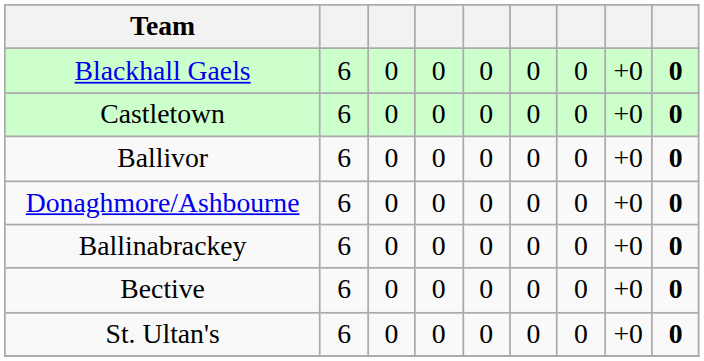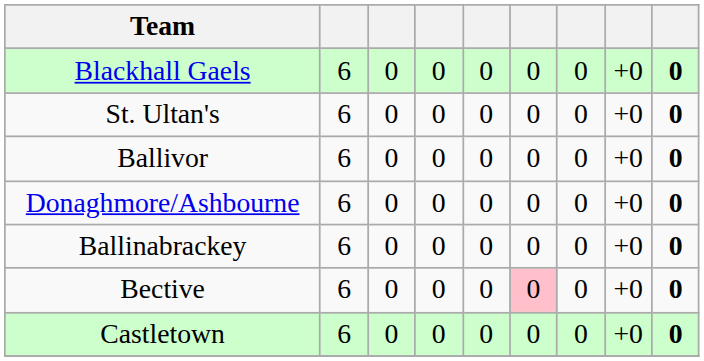 <table class="wikitable" style="text-align:center">
 <tr>
 <th width="175">Team</th>
 <th width="20"></th>
 <th width="20"></th>
 <th width="20"></th>
 <th width="20"></th>
 <th width="20"></th>
 <th width="20"></th>
 <th width="20"></th>
 <th width="20"></th>
 </tr>
 <tr style="background:#cfc;">
 <td><a href='#'>Blackhall Gaels</a></td>
 <td>6</td>
 <td>0</td>
 <td>0</td>
 <td>0</td>
 <td>0</td>
 <td>0</td>
 <td>+0</td>
 <td><strong>0</strong></td>
 </tr>
-<tr style="background:#cfc;">
-<td>Castletown</td>
+<tr>
+<td>St. Ultan's</td>
 <td>6</td>
 <td>0</td>
 <td>0</td>
 <td>0</td>
 <td>0</td>
 <td>0</td>
 <td>+0</td>
 <td><strong>0</strong></td>
 </tr>
 <tr>
 <td>Ballivor</td>
 <td>6</td>
 <td>0</td>
 <td>0</td>
 <td>0</td>
 <td>0</td>
 <td>0</td>
 <td>+0</td>
 <td><strong>0</strong></td>
 </tr>
 <tr>
 <td><a href='#'>Donaghmore/Ashbourne</a></td>
 <td>6</td>
 <td>0</td>
 <td>0</td>
 <td>0</td>
 <td>0</td>
 <td>0</td>
 <td>+0</td>
 <td><strong>0</strong></td>
 </tr>
 <tr>
 <td>Ballinabrackey</td>
 <td>6</td>
 <td>0</td>
 <td>0</td>
 <td>0</td>
 <td>0</td>
 <td>0</td>
 <td>+0</td>
 <td><strong>0</strong></td>
 </tr>
 <tr>
 <td>Bective</td>
 <td>6</td>
 <td>0</td>
 <td>0</td>
 <td>0</td>
-<td>0</td>
+<td style="background: pink;">0</td>
 <td>0</td>
 <td>+0</td>
 <td><strong>0</strong></td>
 </tr>
-<tr>
-<td>St. Ultan's</td>
+<tr style="background:#cfc;">
+<td>Castletown</td>
 <td>6</td>
 <td>0</td>
 <td>0</td>
 <td>0</td>
 <td>0</td>
 <td>0</td>
 <td>+0</td>
 <td><strong>0</strong></td>
 </tr>
 <tr>
 </tr>
 </table>
